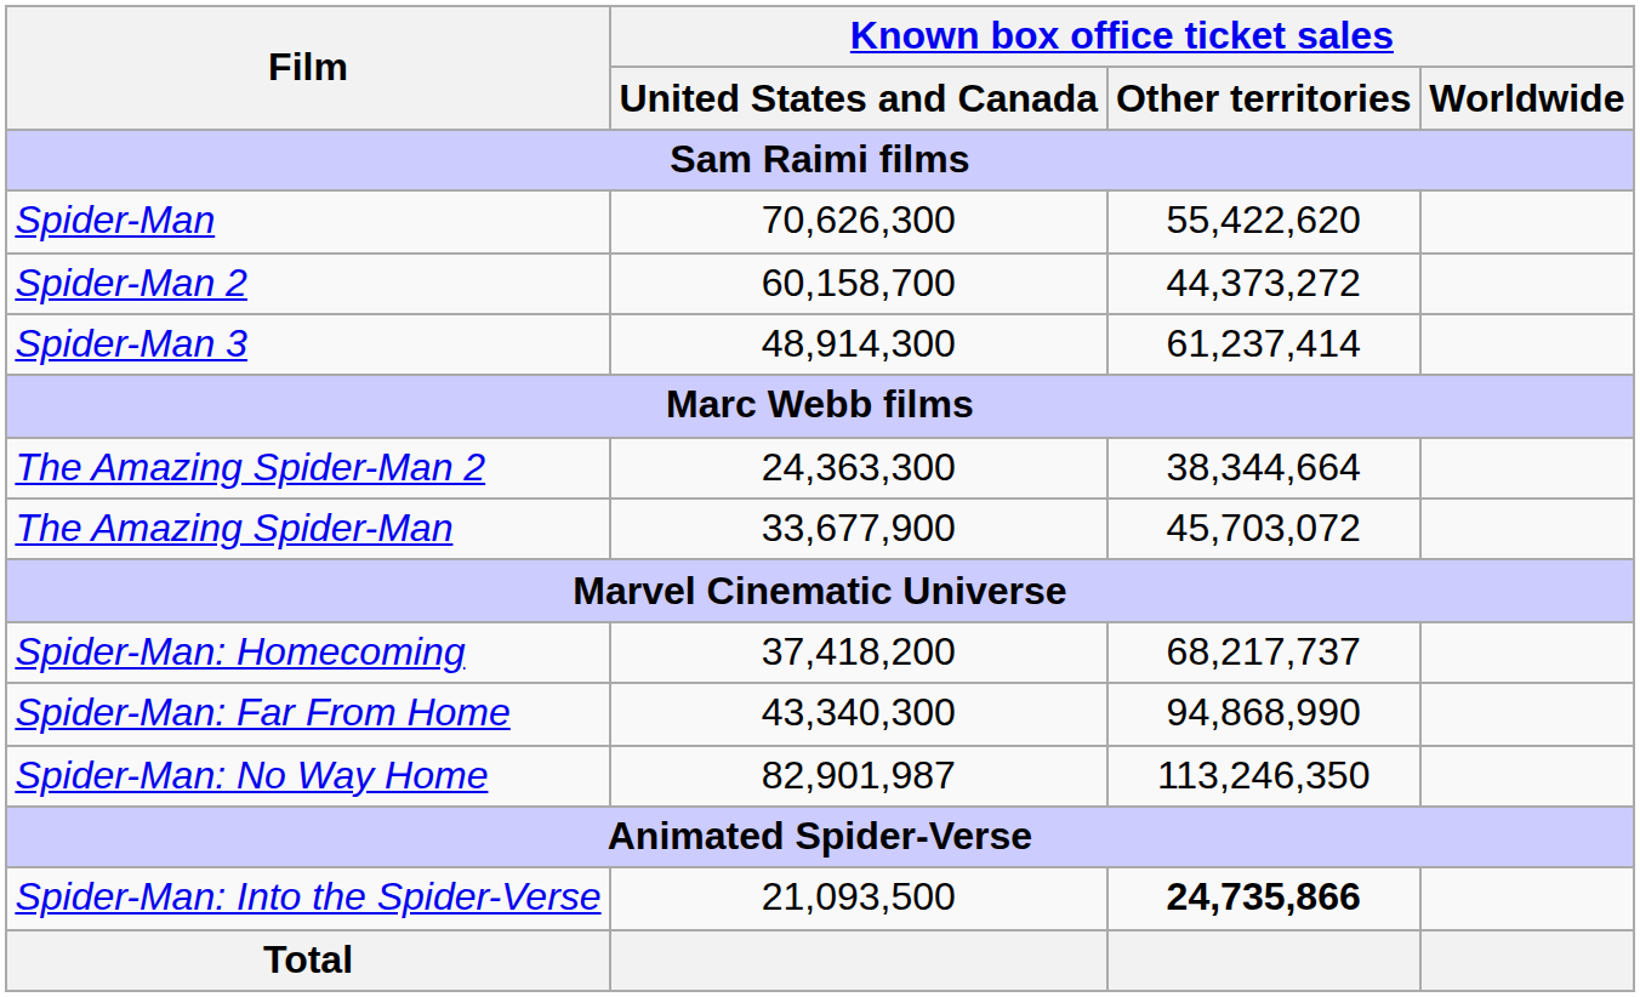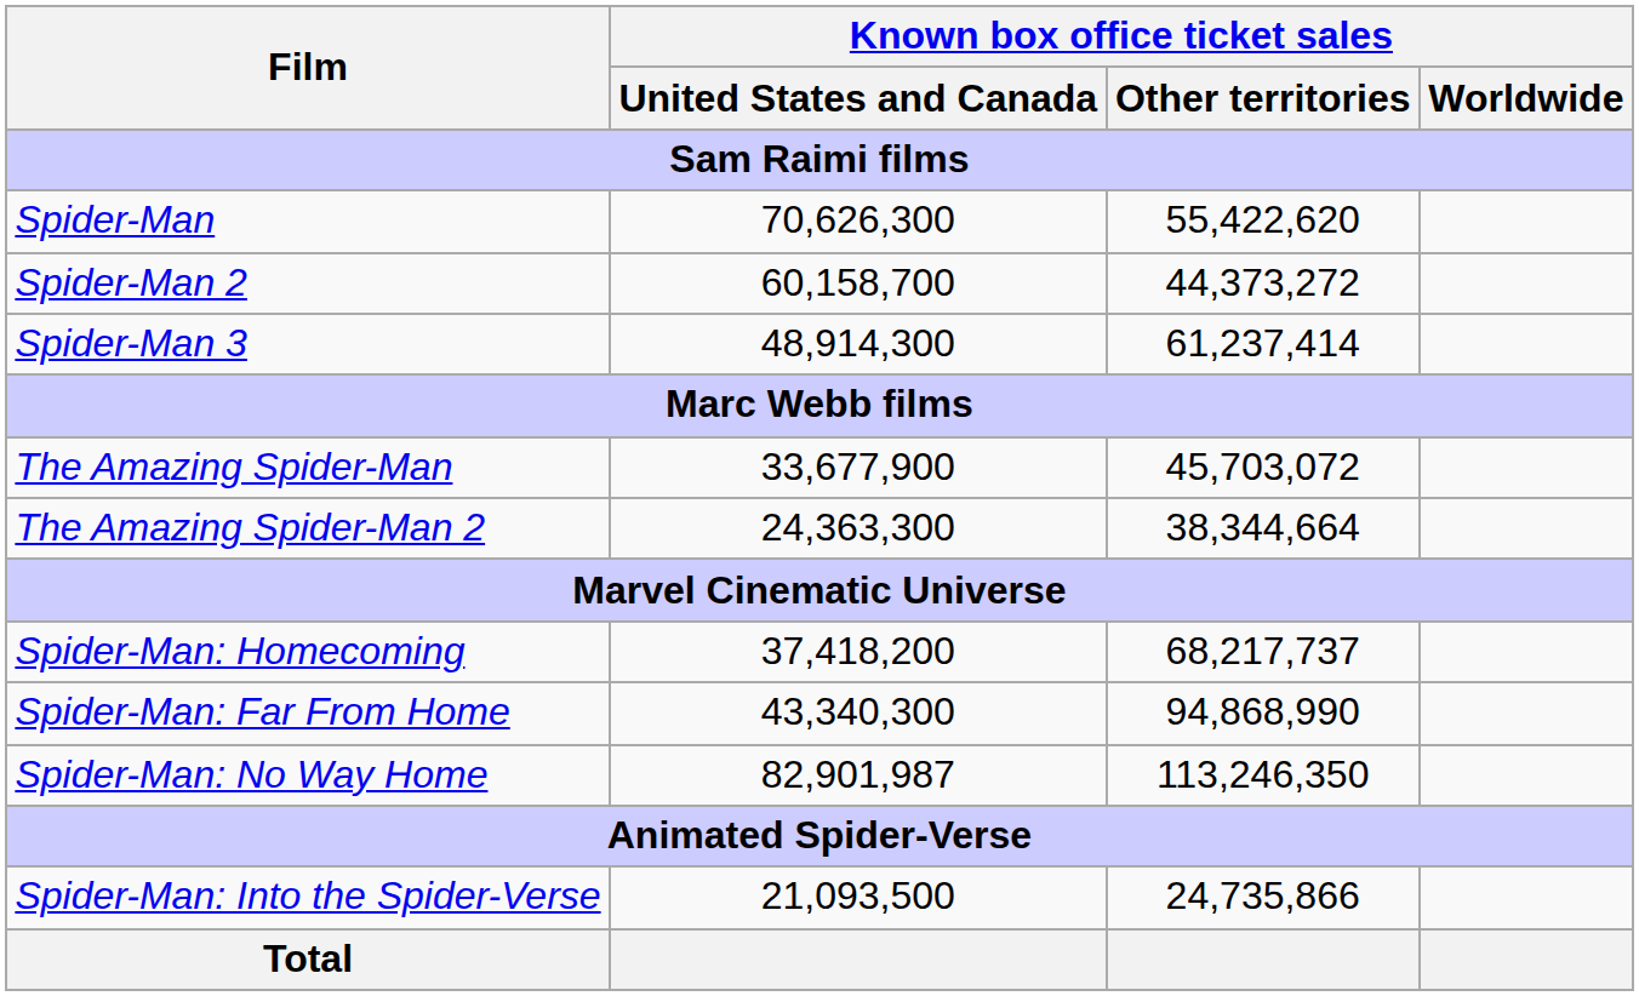 <table class="wikitable sortable">
 <tr>
 <th rowspan="2">Film</th>
 <th colspan="3"><a href='#'>Known box office ticket sales</a></th>
 </tr>
 <tr>
 <th>United States and Canada</th>
 <th>Other territories</th>
 <th>Worldwide</th>
 </tr>
 <tr>
 <th colspan="4" style="background:#ccf;">Sam Raimi films</th>
 </tr>
 <tr>
 <td><em><a href='#'>Spider-Man</a></em></td>
 <td style="text-align:center;">70,626,300</td>
 <td style="text-align:center;">55,422,620</td>
 <td style="text-align:center;"></td>
 </tr>
 <tr>
 <td><em><a href='#'>Spider-Man 2</a></em></td>
 <td style="text-align:center;">60,158,700</td>
 <td style="text-align:center;">44,373,272</td>
 <td style="text-align:center;"></td>
 </tr>
 <tr>
 <td><em><a href='#'>Spider-Man 3</a></em></td>
 <td style="text-align:center;">48,914,300</td>
 <td style="text-align:center;">61,237,414</td>
 <td style="text-align:center;"></td>
 </tr>
 <tr>
 <th colspan="4" style="background:#ccf;">Marc Webb films</th>
 </tr>
 <tr>
+<td><em><a href='#'>The Amazing Spider-Man</a></em></td>
+<td style="text-align:center;">33,677,900</td>
+<td style="text-align:center;">45,703,072</td>
+<td style="text-align:center;"></td>
+</tr>
+<tr>
 <td><em><a href='#'>The Amazing Spider-Man 2</a></em></td>
 <td style="text-align:center;">24,363,300</td>
 <td style="text-align:center;">38,344,664</td>
-<td style="text-align:center;"></td>
-</tr>
-<tr>
-<td><em><a href='#'>The Amazing Spider-Man</a></em></td>
-<td style="text-align:center;">33,677,900</td>
-<td style="text-align:center;">45,703,072</td>
 <td style="text-align:center;"></td>
 </tr>
 <tr>
 <th colspan="4" style="background:#ccf;">Marvel Cinematic Universe</th>
 </tr>
 <tr>
 <td scope="row"><em><a href='#'>Spider-Man: Homecoming</a></em></td>
 <td style="text-align:center;">37,418,200</td>
 <td style="text-align:center;">68,217,737</td>
 <td style="text-align:center;"></td>
 </tr>
 <tr>
 <td scope="row"><em><a href='#'>Spider-Man: Far From Home</a></em></td>
 <td style="text-align:center;">43,340,300</td>
 <td style="text-align:center;">94,868,990</td>
 <td style="text-align:center;"></td>
 </tr>
 <tr>
 <td scope="row "><em><a href='#'>Spider-Man: No Way Home</a></em></td>
 <td style="text-align:center;">82,901,987</td>
 <td style="text-align:center;">113,246,350</td>
 <td style="text-align:center;"></td>
 </tr>
 <tr>
 <th colspan="4" style="background:#ccf;">Animated Spider-Verse</th>
 </tr>
 <tr>
 <td scope="row"><em><a href='#'>Spider-Man: Into the Spider-Verse</a></em></td>
 <td style="text-align:center;">21,093,500</td>
-<td style="text-align:center;"><strong>24,735,866</strong></td>
+<td style="text-align:center;">24,735,866</td>
 <td style="text-align:center;"></td>
 </tr>
 <tr>
 <th>Total</th>
 <th></th>
 <th></th>
 <th></th>
 </tr>
 </table>
